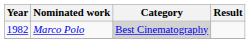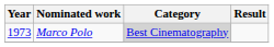 <table class="wikitable plainrowheaders">
 <tr>
 <th>Year</th>
 <th>Nominated work</th>
 <th>Category</th>
 <th>Result</th>
 </tr>
 <tr>
-<td><a href='#'>1982</a></td>
+<td><a href='#'>1973</a></td>
 <td><em><a href='#'>Marco Polo</a></em></td>
 <td style="background: lightgrey;"><a href='#'>Best Cinematography</a></td>
 <td></td>
 </tr>
 <tr>
 </tr>
 </table>
